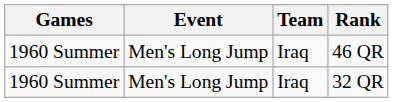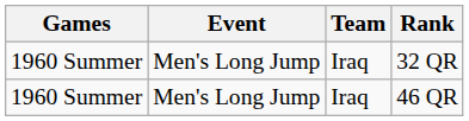 <table class="wikitable">
 <tr>
 <th>Games</th>
 <th>Event</th>
 <th>Team</th>
 <th>Rank</th>
 </tr>
 <tr>
 <td>1960 Summer</td>
 <td>Men's Long Jump</td>
 <td>Iraq</td>
-<td>46 QR</td>
+<td>32 QR</td>
 </tr>
 <tr>
 <td>1960 Summer</td>
 <td>Men's Long Jump</td>
 <td>Iraq</td>
-<td>32 QR</td>
+<td>46 QR</td>
 </tr>
 </table>
